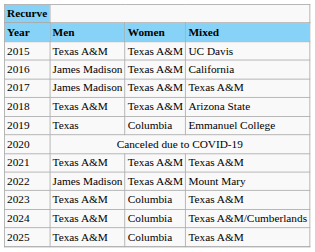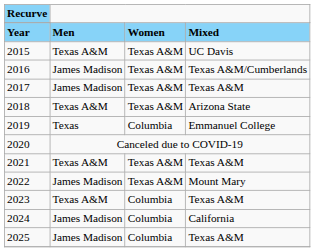 <table class="wikitable" style="font-size:85%;">
 <tr ! style="background-color: #87D3F8;">
 <td><strong>Recurve</strong></td>
 </tr>
 <tr --->
 </tr>
 <tr ! style="background-color: #87D3F8;">
 <td><strong>Year</strong></td>
 <td><strong>Men</strong></td>
 <td><strong>Women</strong></td>
 <td><strong>Mixed</strong></td>
 </tr>
 <tr --->
 <td>2015</td>
 <td>Texas A&M</td>
 <td>Texas A&M</td>
 <td>UC Davis</td>
 </tr>
 <tr --->
 <td>2016</td>
 <td>James Madison</td>
 <td>Texas A&M</td>
-<td>California</td>
+<td>Texas A&M/Cumberlands</td>
 </tr>
 <tr --->
 <td>2017</td>
 <td>James Madison</td>
 <td>Texas A&M</td>
 <td>Texas A&M</td>
 </tr>
 <tr --->
 <td>2018</td>
 <td>Texas A&M</td>
 <td>Texas A&M</td>
 <td>Arizona State</td>
 </tr>
 <tr --->
 <td>2019</td>
 <td>Texas</td>
 <td>Columbia</td>
 <td>Emmanuel College</td>
 </tr>
 <tr --->
 <td>2020</td>
 <td colspan=3 align=center>Canceled due to COVID-19</td>
 </tr>
 <tr --->
 <td>2021</td>
 <td>Texas A&M</td>
 <td>Texas A&M</td>
 <td>Texas A&M</td>
 </tr>
 <tr --->
 <td>2022</td>
 <td>James Madison</td>
 <td>Texas A&M</td>
 <td>Mount Mary</td>
 </tr>
 <tr --->
 <td>2023</td>
 <td>Texas A&M</td>
 <td>Columbia</td>
 <td>Texas A&M</td>
 </tr>
 <tr --->
 <td>2024</td>
-<td>Texas A&M</td>
+<td>James Madison</td>
 <td>Columbia</td>
-<td>Texas A&M/Cumberlands</td>
+<td>California</td>
 </tr>
 <tr --->
 <td>2025</td>
-<td>Texas A&M</td>
+<td>James Madison</td>
 <td>Columbia</td>
 <td>Texas A&M</td>
 </tr>
 <tr --->
 </tr>
 </table>
